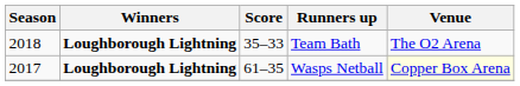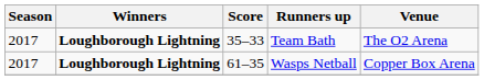 <table class="wikitable collapsible">
 <tr>
 <th>Season</th>
 <th>Winners</th>
 <th>Score</th>
 <th>Runners up</th>
 <th>Venue</th>
 </tr>
 <tr>
-<td>2018 </td>
+<td>2017 </td>
 <td><strong>Loughborough Lightning</strong></td>
 <td>35–33</td>
 <td><a href='#'>Team Bath</a></td>
 <td><a href='#'>The O2 Arena</a></td>
 </tr>
 <tr>
 <td>2017 </td>
 <td><strong>Loughborough Lightning</strong></td>
 <td>61–35</td>
 <td><a href='#'>Wasps Netball</a></td>
-<td style="background: lightyellow;"><a href='#'>Copper Box Arena</a></td>
+<td><a href='#'>Copper Box Arena</a></td>
 </tr>
 <tr>
 </tr>
 </table>
